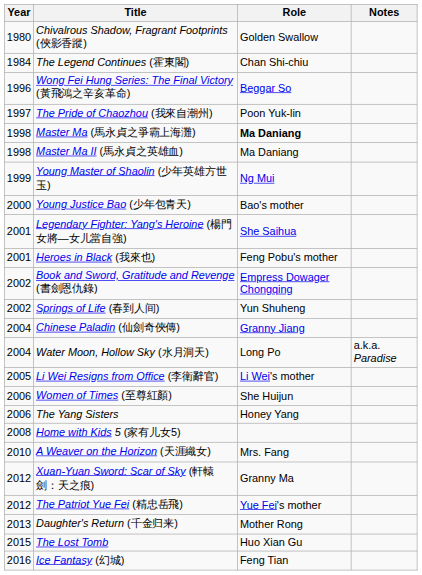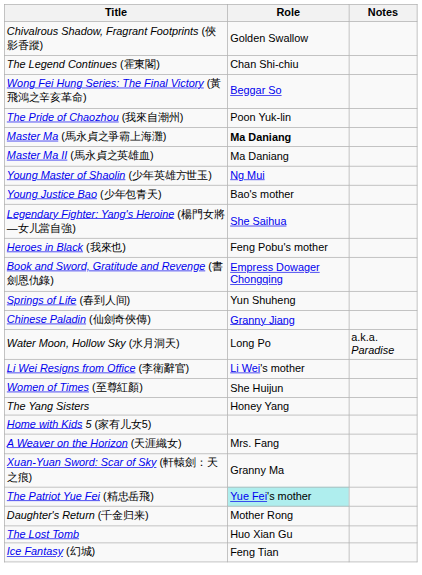 <table class="wikitable sortable">
 <tr>
-<th>Year</th>
 <th>Title</th>
 <th>Role</th>
 <th>Notes</th>
 </tr>
 <tr>
-<td>1980</td>
 <td><em>Chivalrous Shadow, Fragrant Footprints</em> (俠影香蹤)</td>
 <td>Golden Swallow</td>
 <td></td>
 </tr>
 <tr>
-<td>1984</td>
 <td><em>The Legend Continues</em> (霍東閣)</td>
 <td>Chan Shi-chiu</td>
 <td></td>
 </tr>
 <tr>
-<td>1996</td>
 <td><em><a href='#'>Wong Fei Hung Series: The Final Victory</a></em> (黃飛鴻之辛亥革命)</td>
 <td><a href='#'>Beggar So</a></td>
 <td></td>
 </tr>
 <tr>
-<td>1997</td>
 <td><em><a href='#'>The Pride of Chaozhou</a></em> (我來自潮州)</td>
 <td>Poon Yuk-lin</td>
 <td></td>
 </tr>
 <tr>
-<td>1998</td>
 <td><em><a href='#'>Master Ma</a></em> (馬永貞之爭霸上海灘)</td>
 <td><strong>Ma Daniang</strong></td>
 <td></td>
 </tr>
 <tr>
-<td>1998</td>
 <td><em><a href='#'>Master Ma II</a></em> (馬永貞之英雄血)</td>
 <td>Ma Daniang</td>
 <td></td>
 </tr>
 <tr>
-<td>1999</td>
 <td><em><a href='#'>Young Master of Shaolin</a></em> (少年英雄方世玉)</td>
 <td><a href='#'>Ng Mui</a></td>
 <td></td>
 </tr>
 <tr>
-<td>2000</td>
 <td><em><a href='#'>Young Justice Bao</a></em> (少年包青天)</td>
 <td>Bao's mother</td>
 <td></td>
 </tr>
 <tr>
-<td>2001</td>
 <td><em><a href='#'>Legendary Fighter: Yang's Heroine</a></em> (楊門女將—女儿當自強)</td>
 <td><a href='#'>She Saihua</a></td>
 <td></td>
 </tr>
 <tr>
-<td>2001</td>
 <td><em><a href='#'>Heroes in Black</a></em> (我來也)</td>
 <td>Feng Pobu's mother</td>
 <td></td>
 </tr>
 <tr>
-<td>2002</td>
 <td><em><a href='#'>Book and Sword, Gratitude and Revenge</a></em> (書劍恩仇錄)</td>
 <td><a href='#'>Empress Dowager Chongqing</a></td>
 <td></td>
 </tr>
 <tr>
-<td>2002</td>
 <td><em><a href='#'>Springs of Life</a></em> (春到人间)</td>
 <td>Yun Shuheng</td>
 <td></td>
 </tr>
 <tr>
-<td>2004</td>
 <td><em><a href='#'>Chinese Paladin</a></em> (仙劍奇俠傳)</td>
 <td><a href='#'>Granny Jiang</a></td>
 <td></td>
 </tr>
 <tr>
-<td>2004</td>
 <td><em>Water Moon, Hollow Sky</em> (水月洞天)</td>
 <td>Long Po</td>
 <td>a.k.a. <em>Paradise</em></td>
 </tr>
 <tr>
-<td>2005</td>
 <td><em><a href='#'>Li Wei Resigns from Office</a></em> (李衛辭官)</td>
 <td><a href='#'>Li Wei</a>'s mother</td>
 <td></td>
 </tr>
 <tr>
-<td>2006</td>
 <td><em><a href='#'>Women of Times</a></em> (至尊紅顏)</td>
 <td>She Huijun</td>
 <td></td>
 </tr>
 <tr>
-<td>2006</td>
 <td><em>The Yang Sisters</em></td>
 <td>Honey Yang</td>
 <td></td>
 </tr>
 <tr>
-<td>2008</td>
 <td><em><a href='#'>Home with Kids</a> 5</em> (家有儿女5)</td>
 <td></td>
 <td></td>
 </tr>
 <tr>
-<td>2010</td>
 <td><em><a href='#'>A Weaver on the Horizon</a></em> (天涯織女)</td>
 <td>Mrs. Fang</td>
 <td></td>
 </tr>
 <tr>
-<td>2012</td>
 <td><em><a href='#'>Xuan-Yuan Sword: Scar of Sky</a></em> (軒轅劍：天之痕)</td>
 <td>Granny Ma</td>
 <td></td>
 </tr>
 <tr>
-<td>2012</td>
 <td><em><a href='#'>The Patriot Yue Fei</a></em> (精忠岳飛)</td>
-<td><a href='#'>Yue Fei</a>'s mother</td>
+<td style="background: paleturquoise;"><a href='#'>Yue Fei</a>'s mother</td>
 <td></td>
 </tr>
 <tr>
-<td>2013</td>
 <td><em>Daughter's Return</em> (千金归来)</td>
 <td>Mother Rong</td>
 <td></td>
 </tr>
 <tr>
-<td>2015</td>
 <td><em><a href='#'>The Lost Tomb</a></em></td>
 <td>Huo Xian Gu</td>
 <td></td>
 </tr>
 <tr>
-<td>2016</td>
 <td><em><a href='#'>Ice Fantasy</a></em> (幻城)</td>
 <td>Feng Tian</td>
 <td></td>
 </tr>
 </table>
